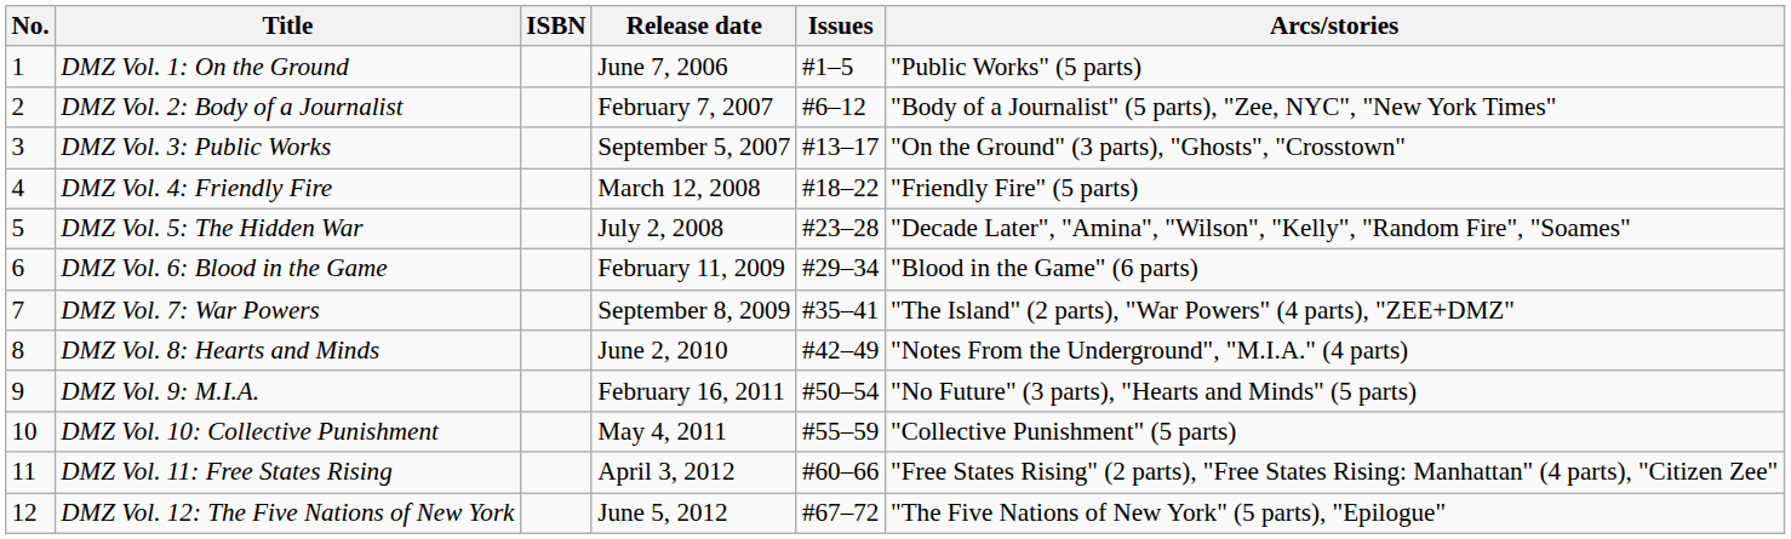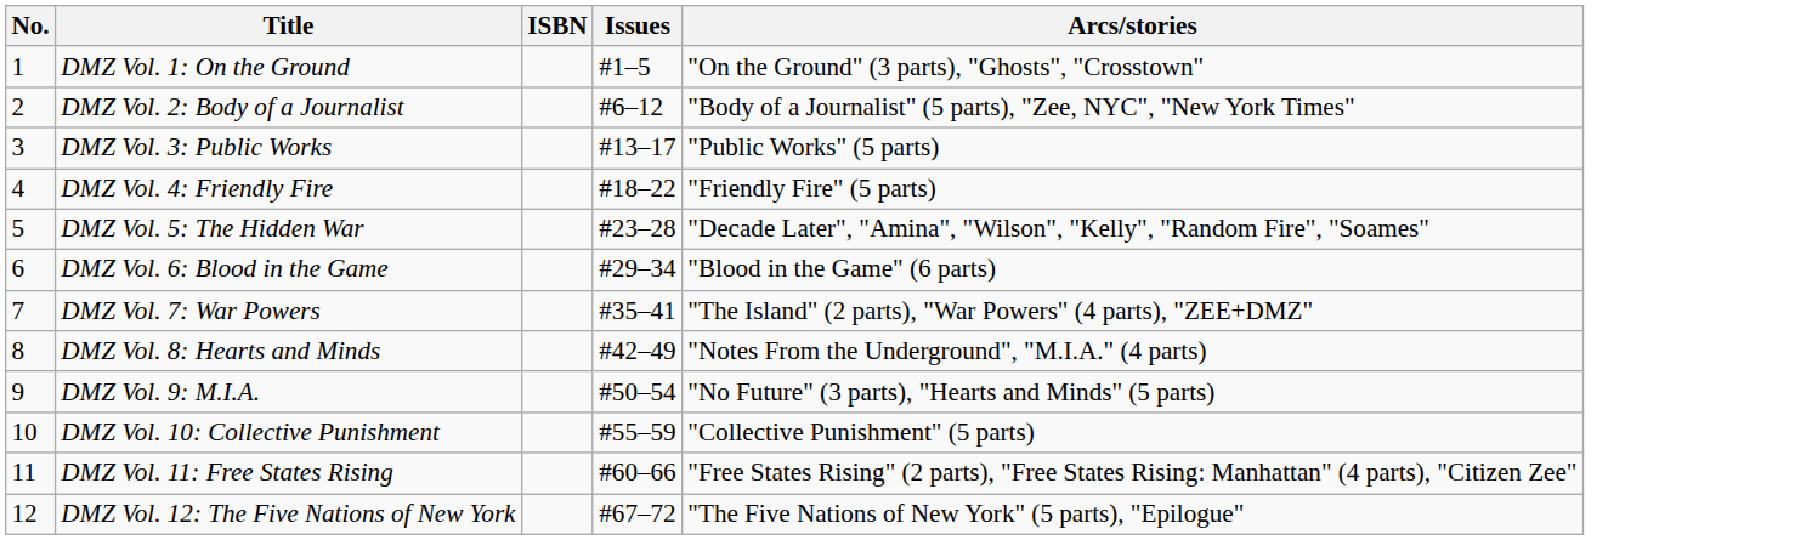 <table class="wikitable">
 <tr>
 <th>No.</th>
 <th>Title</th>
 <th>ISBN</th>
-<th>Release date</th>
 <th>Issues</th>
 <th>Arcs/stories</th>
 </tr>
 <tr>
 <td>1</td>
 <td><em>DMZ Vol. 1: On the Ground</em></td>
 <td></td>
-<td>June 7, 2006</td>
 <td>#1–5</td>
-<td>"Public Works" (5 parts)</td>
+<td>"On the Ground" (3 parts), "Ghosts", "Crosstown"</td>
 </tr>
 <tr>
 <td>2</td>
 <td><em>DMZ Vol. 2: Body of a Journalist</em></td>
 <td></td>
-<td>February 7, 2007</td>
 <td>#6–12</td>
 <td>"Body of a Journalist" (5 parts), "Zee, NYC", "New York Times"</td>
 </tr>
 <tr>
 <td>3</td>
 <td><em>DMZ Vol. 3: Public Works</em></td>
 <td></td>
-<td>September 5, 2007</td>
 <td>#13–17</td>
-<td>"On the Ground" (3 parts), "Ghosts", "Crosstown"</td>
+<td>"Public Works" (5 parts)</td>
 </tr>
 <tr>
 <td>4</td>
 <td><em>DMZ Vol. 4: Friendly Fire</em></td>
 <td></td>
-<td>March 12, 2008</td>
 <td>#18–22</td>
 <td>"Friendly Fire" (5 parts)</td>
 </tr>
 <tr>
 <td>5</td>
 <td><em>DMZ Vol. 5: The Hidden War</em></td>
 <td></td>
-<td>July 2, 2008</td>
 <td>#23–28</td>
 <td>"Decade Later", "Amina", "Wilson", "Kelly", "Random Fire", "Soames"</td>
 </tr>
 <tr>
 <td>6</td>
 <td><em>DMZ Vol. 6: Blood in the Game</em></td>
 <td></td>
-<td>February 11, 2009</td>
 <td>#29–34</td>
 <td>"Blood in the Game" (6 parts)</td>
 </tr>
 <tr>
 <td>7</td>
 <td><em>DMZ Vol. 7: War Powers</em></td>
 <td></td>
-<td>September 8, 2009</td>
 <td>#35–41</td>
 <td>"The Island" (2 parts), "War Powers" (4 parts), "ZEE+DMZ"</td>
 </tr>
 <tr>
 <td>8</td>
 <td><em>DMZ Vol. 8: Hearts and Minds</em></td>
 <td></td>
-<td>June 2, 2010</td>
 <td>#42–49</td>
 <td>"Notes From the Underground", "M.I.A." (4 parts)</td>
 </tr>
 <tr>
 <td>9</td>
 <td><em>DMZ Vol. 9: M.I.A.</em></td>
 <td></td>
-<td>February 16, 2011</td>
 <td>#50–54</td>
 <td>"No Future" (3 parts), "Hearts and Minds" (5 parts)</td>
 </tr>
 <tr>
 <td>10</td>
 <td><em>DMZ Vol. 10: Collective Punishment</em></td>
 <td></td>
-<td>May 4, 2011</td>
 <td>#55–59</td>
 <td>"Collective Punishment" (5 parts)</td>
 </tr>
 <tr>
 <td>11</td>
 <td><em>DMZ Vol. 11: Free States Rising</em></td>
 <td></td>
-<td>April 3, 2012</td>
 <td>#60–66</td>
 <td>"Free States Rising" (2 parts), "Free States Rising: Manhattan" (4 parts), "Citizen Zee"</td>
 </tr>
 <tr>
 <td>12</td>
 <td><em>DMZ Vol. 12: The Five Nations of New York</em></td>
 <td></td>
-<td>June 5, 2012</td>
 <td>#67–72</td>
 <td>"The Five Nations of New York" (5 parts), "Epilogue"</td>
 </tr>
 </table>
